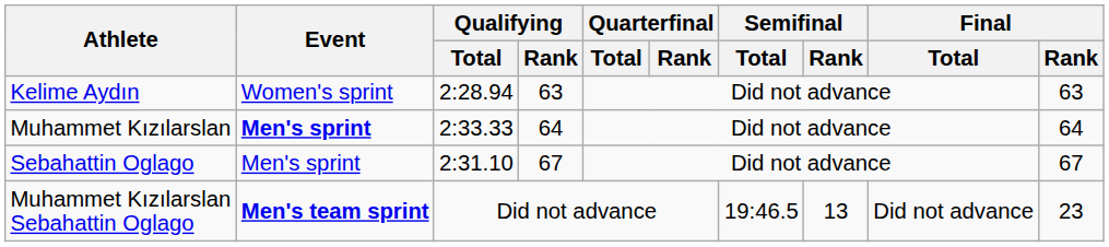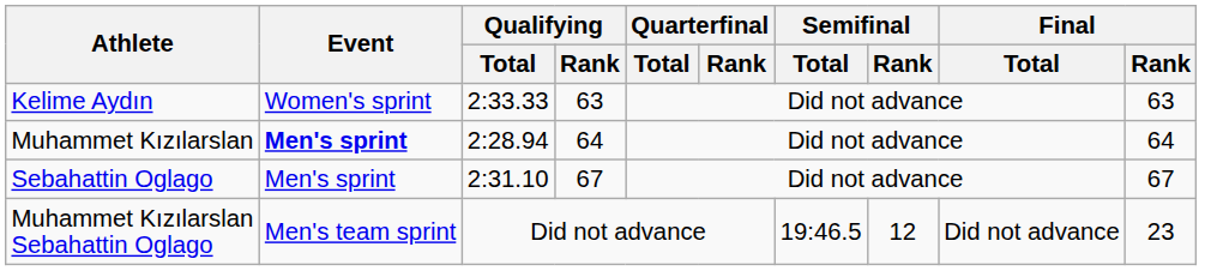 <table class="wikitable" style="font-size:90%">
 <tr>
 <th rowspan="2">Athlete</th>
 <th rowspan="2">Event</th>
 <th colspan="2">Qualifying</th>
 <th colspan="2">Quarterfinal</th>
 <th colspan="2">Semifinal</th>
 <th colspan="2">Final</th>
 </tr>
 <tr>
 <th>Total</th>
 <th>Rank</th>
 <th>Total</th>
 <th>Rank</th>
 <th>Total</th>
 <th>Rank</th>
 <th>Total</th>
 <th>Rank</th>
 </tr>
 <tr>
 <td><a href='#'>Kelime Aydın</a></td>
 <td><a href='#'>Women's sprint</a></td>
-<td align="center">2:28.94</td>
+<td align="center">2:33.33</td>
 <td align="center">63</td>
 <td colspan=5 align="center">Did not advance</td>
 <td align="center">63</td>
 </tr>
 <tr>
 <td>Muhammet Kızılarslan</td>
 <td><strong><a href='#'>Men's sprint</a></strong></td>
-<td align="center">2:33.33</td>
+<td align="center">2:28.94</td>
 <td align="center">64</td>
 <td colspan=5 align="center">Did not advance</td>
 <td align="center">64</td>
 </tr>
 <tr>
 <td><a href='#'>Sebahattin Oglago</a></td>
 <td><a href='#'>Men's sprint</a></td>
 <td align="center">2:31.10</td>
 <td align="center">67</td>
 <td colspan=5 align="center">Did not advance</td>
 <td align="center">67</td>
 </tr>
 <tr>
 <td>Muhammet Kızılarslan <br> <a href='#'>Sebahattin Oglago</a></td>
-<td><strong><a href='#'>Men's team sprint</a></strong></td>
+<td><a href='#'>Men's team sprint</a></td>
 <td colspan=4 align="center">Did not advance</td>
 <td align="center">19:46.5</td>
-<td align="center">13</td>
+<td align="center">12</td>
 <td align="center">Did not advance</td>
 <td align="center">23</td>
 </tr>
 </table>
